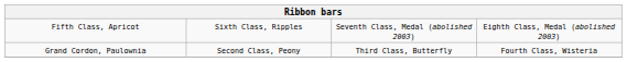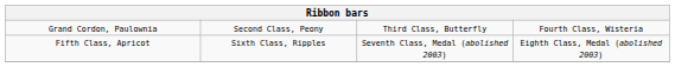 <table align=center class=wikitable width=58%>
 <tr>
 <th colspan=4>Ribbon bars</th>
+</tr>
+<tr>
+<td width=25% valign=top align=center><small>Grand Cordon, Paulownia</small></td>
+<td width=20% valign=top align=center><small>Second Class, Peony</small></td>
+<td width=20% valign=top align=center><small>Third Class, Butterfly</small></td>
+<td width=20% valign=top align=center><small>Fourth Class, Wisteria</small></td>
 </tr>
 <tr>
 <td width=20% valign=top align=center><small>Fifth Class, Apricot</small></td>
 <td width=20% valign=top align=center><small>Sixth Class, Ripples</small></td>
 <td width=20% valign=top align=center><small>Seventh Class, Medal (<em>abolished 2003</em>)</small></td>
 <td width=20% valign=top align=center><small>Eighth Class, Medal (<em>abolished 2003</em>)</small></td>
 </tr>
 <tr>
-<td width=25% valign=top align=center><small>Grand Cordon, Paulownia</small></td>
-<td width=20% valign=top align=center><small>Second Class, Peony</small></td>
-<td width=20% valign=top align=center><small>Third Class, Butterfly</small></td>
-<td width=20% valign=top align=center><small>Fourth Class, Wisteria</small></td>
-</tr>
-<tr>
 </tr>
 </table>
